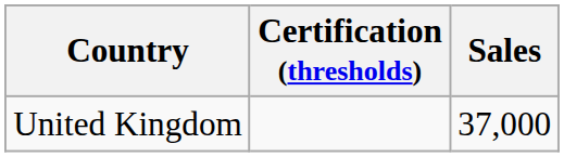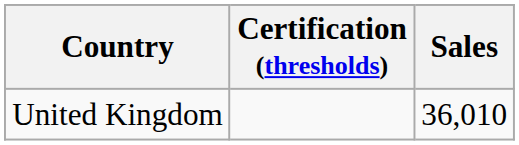 <table class="wikitable">
 <tr>
 <th>Country</th>
 <th>Certification<br><small>(<a href='#'>thresholds</a>)</small></th>
 <th>Sales</th>
 </tr>
 <tr>
 <td>United Kingdom</td>
 <td></td>
-<td>37,000</td>
+<td>36,010</td>
 </tr>
 </table>
